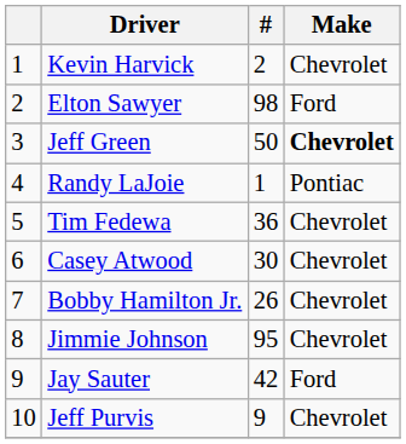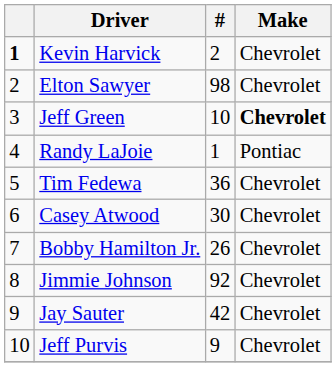 <table class="wikitable sortable">
 <tr>
 <th></th>
 <th>Driver</th>
 <th>#</th>
 <th>Make</th>
 </tr>
 <tr>
-<td>1</td>
+<td><strong>1</strong></td>
 <td><a href='#'>Kevin Harvick</a></td>
 <td>2</td>
 <td>Chevrolet</td>
 </tr>
 <tr>
 <td>2</td>
 <td><a href='#'>Elton Sawyer</a></td>
 <td>98</td>
-<td>Ford</td>
+<td>Chevrolet</td>
 </tr>
 <tr>
 <td>3</td>
 <td><a href='#'>Jeff Green</a></td>
-<td>50</td>
+<td>10</td>
 <td><strong>Chevrolet</strong></td>
 </tr>
 <tr>
 <td>4</td>
 <td><a href='#'>Randy LaJoie</a></td>
 <td>1</td>
 <td>Pontiac</td>
 </tr>
 <tr>
 <td>5</td>
 <td><a href='#'>Tim Fedewa</a></td>
 <td>36</td>
 <td>Chevrolet</td>
 </tr>
 <tr>
 <td>6</td>
 <td><a href='#'>Casey Atwood</a></td>
 <td>30</td>
 <td>Chevrolet</td>
 </tr>
 <tr>
 <td>7</td>
 <td><a href='#'>Bobby Hamilton Jr.</a></td>
 <td>26</td>
 <td>Chevrolet</td>
 </tr>
 <tr>
 <td>8</td>
 <td><a href='#'>Jimmie Johnson</a></td>
-<td>95</td>
+<td>92</td>
 <td>Chevrolet</td>
 </tr>
 <tr>
 <td>9</td>
 <td><a href='#'>Jay Sauter</a></td>
 <td>42</td>
-<td>Ford</td>
+<td>Chevrolet</td>
 </tr>
 <tr>
 <td>10</td>
 <td><a href='#'>Jeff Purvis</a></td>
 <td>9</td>
 <td>Chevrolet</td>
 </tr>
 <tr>
 </tr>
 </table>
